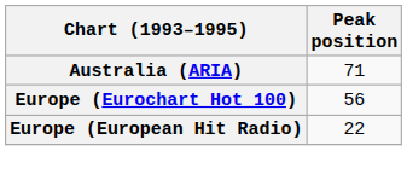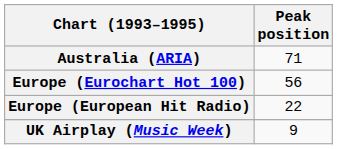 <table class="wikitable sortable plainrowheaders" style="text-align:center">
 <tr>
 <th>Chart (1993–1995)</th>
 <th>Peak<br>position</th>
 </tr>
 <tr>
 <th scope="row">Australia (<a href='#'>ARIA</a>)</th>
 <td>71</td>
 </tr>
 <tr>
 <th scope="row">Europe (<a href='#'>Eurochart Hot 100</a>)</th>
 <td>56</td>
 </tr>
 <tr>
 <th scope="row">Europe (European Hit Radio)</th>
 <td>22</td>
 </tr>
 <tr>
 </tr>
 <tr>
 </tr>
 <tr>
 </tr>
+<tr>
+<th scope="row">UK Airplay (<em><a href='#'>Music Week</a></em>)</th>
+<td>9</td>
+</tr>
 </table>
